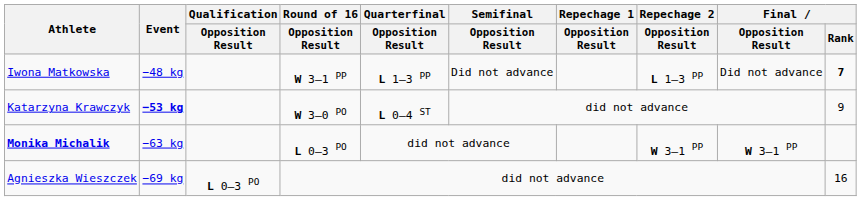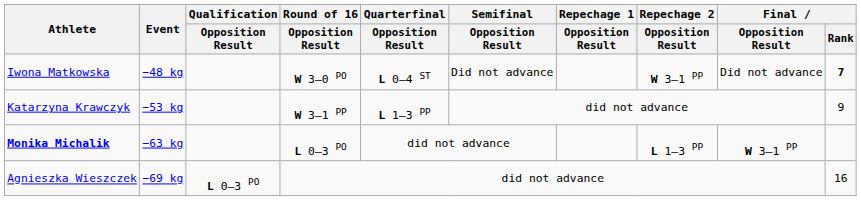 <table class="wikitable" style="font-size:90%">
 <tr>
 <th rowspan="2">Athlete</th>
 <th rowspan="2">Event</th>
 <th>Qualification</th>
 <th>Round of 16</th>
 <th>Quarterfinal</th>
 <th>Semifinal</th>
 <th>Repechage 1</th>
 <th>Repechage 2</th>
 <th colspan=2>Final / </th>
 </tr>
 <tr style="font-size: 95%">
 <th>Opposition<br>Result</th>
 <th>Opposition<br>Result</th>
 <th>Opposition<br>Result</th>
 <th>Opposition<br>Result</th>
 <th>Opposition<br>Result</th>
 <th>Opposition<br>Result</th>
 <th>Opposition<br>Result</th>
 <th>Rank</th>
 </tr>
 <tr align=center>
 <td align=left><a href='#'>Iwona Matkowska</a></td>
 <td align=left><a href='#'>−48 kg</a></td>
 <td></td>
-<td><br><strong>W</strong> 3–1 <sup>PP</sup></td>
-<td><br><strong>L</strong> 1–3 <sup>PP</sup></td>
+<td><br><strong>W</strong> 3–0 <sup>PO</sup></td>
+<td><br><strong>L</strong> 0–4 <sup>ST</sup></td>
 <td>Did not advance</td>
 <td></td>
-<td><br><strong>L</strong> 1–3 <sup>PP</sup></td>
+<td><br><strong>W</strong> 3–1 <sup>PP</sup></td>
 <td>Did not advance</td>
 <td><strong>7</strong></td>
 </tr>
 <tr align=center>
 <td align=left><a href='#'>Katarzyna Krawczyk</a></td>
-<td align=left><strong><a href='#'>−53 kg</a></strong></td>
+<td align=left><a href='#'>−53 kg</a></td>
 <td></td>
-<td><br><strong>W</strong> 3–0 <sup>PO</sup></td>
-<td><br><strong>L</strong> 0–4 <sup>ST</sup></td>
+<td><br><strong>W</strong> 3–1 <sup>PP</sup></td>
+<td><br><strong>L</strong> 1–3 <sup>PP</sup></td>
 <td colspan=4>did not advance</td>
 <td>9</td>
 </tr>
 <tr align=center>
 <td align=left><strong><a href='#'>Monika Michalik</a></strong></td>
 <td align=left><a href='#'>−63 kg</a></td>
 <td></td>
 <td><br><strong>L</strong> 0–3 <sup>PO</sup></td>
 <td colspan=2>did not advance</td>
 <td></td>
-<td><br><strong>W</strong> 3–1 <sup>PP</sup></td>
+<td><br><strong>L</strong> 1–3 <sup>PP</sup></td>
 <td><br><strong>W</strong> 3–1 <sup>PP</sup></td>
 <td></td>
 </tr>
 <tr align=center>
 <td align=left><a href='#'>Agnieszka Wieszczek</a></td>
 <td align=left><a href='#'>−69 kg</a></td>
 <td><br><strong>L</strong> 0–3 <sup>PO</sup></td>
 <td colspan=6>did not advance</td>
 <td>16</td>
 </tr>
 </table>
